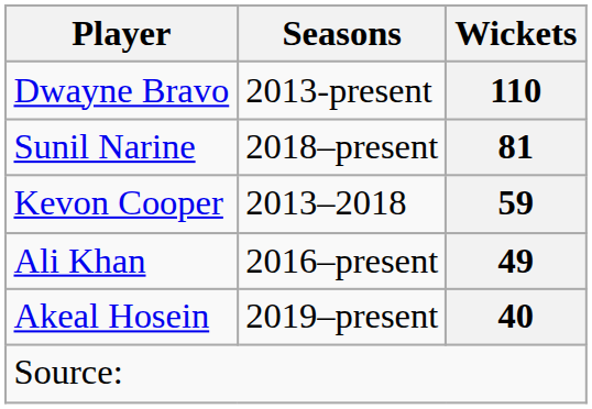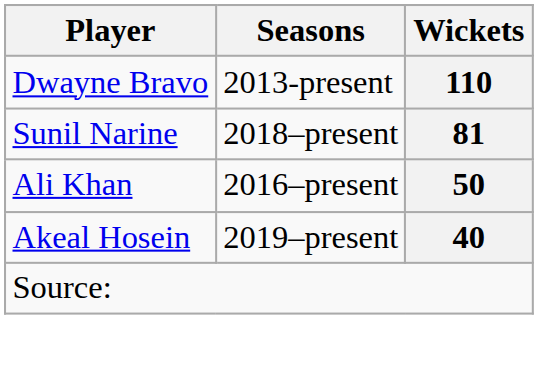 <table class="wikitable">
 <tr>
 <th>Player</th>
 <th>Seasons</th>
 <th>Wickets</th>
 </tr>
 <tr>
 <td><a href='#'>Dwayne Bravo</a></td>
 <td>2013-present</td>
 <th>110</th>
 </tr>
 <tr>
 <td><a href='#'>Sunil Narine</a></td>
 <td>2018–present</td>
 <th>81</th>
 </tr>
 <tr>
-<td><a href='#'>Kevon Cooper</a></td>
-<td>2013–2018</td>
-<th>59</th>
-</tr>
-<tr>
 <td><a href='#'>Ali Khan</a></td>
 <td>2016–present</td>
-<th>49</th>
+<th>50</th>
 </tr>
 <tr>
 <td><a href='#'>Akeal Hosein</a></td>
 <td>2019–present</td>
 <th>40</th>
 </tr>
 <tr>
 <td colspan="3" style="text-align:left">Source: </td>
 </tr>
 </table>
